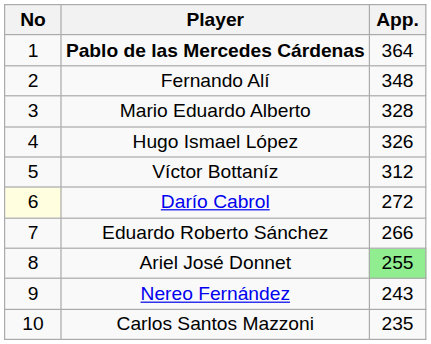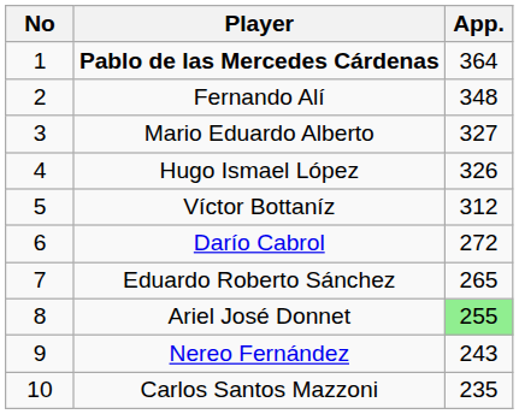 <table class="wikitable sortable" style="text-align:center">
 <tr>
 <th style="width:40px;">No</th>
 <th style="width: px;">Player</th>
 <th style="width:40px;">App.</th>
 </tr>
 <tr>
 <td>1</td>
 <td><strong>Pablo de las Mercedes Cárdenas</strong></td>
 <td>364</td>
 </tr>
 <tr>
 <td>2</td>
 <td>Fernando Alí</td>
 <td>348</td>
 </tr>
 <tr>
 <td>3</td>
 <td>Mario Eduardo Alberto</td>
-<td>328</td>
+<td>327</td>
 </tr>
 <tr>
 <td>4</td>
 <td>Hugo Ismael López</td>
 <td>326</td>
 </tr>
 <tr>
 <td>5</td>
 <td>Víctor Bottaníz</td>
 <td>312</td>
 </tr>
 <tr>
-<td style="background: lightyellow;">6</td>
+<td>6</td>
 <td><a href='#'>Darío Cabrol</a></td>
 <td>272</td>
 </tr>
 <tr>
 <td>7</td>
 <td>Eduardo Roberto Sánchez</td>
-<td>266</td>
+<td>265</td>
 </tr>
 <tr>
 <td>8</td>
 <td>Ariel José Donnet</td>
 <td style="background: lightgreen;">255</td>
 </tr>
 <tr>
 <td>9</td>
 <td><a href='#'>Nereo Fernández</a></td>
 <td>243</td>
 </tr>
 <tr>
 <td>10</td>
 <td>Carlos Santos Mazzoni</td>
 <td>235</td>
 </tr>
 </table>
